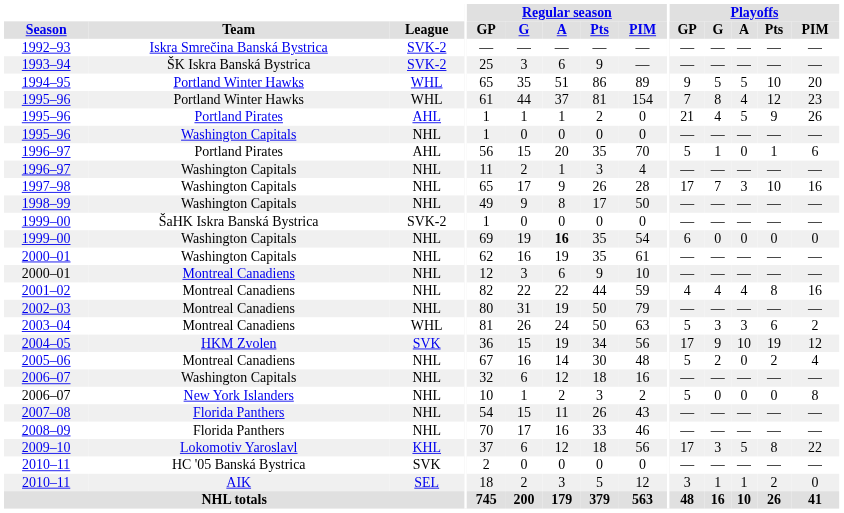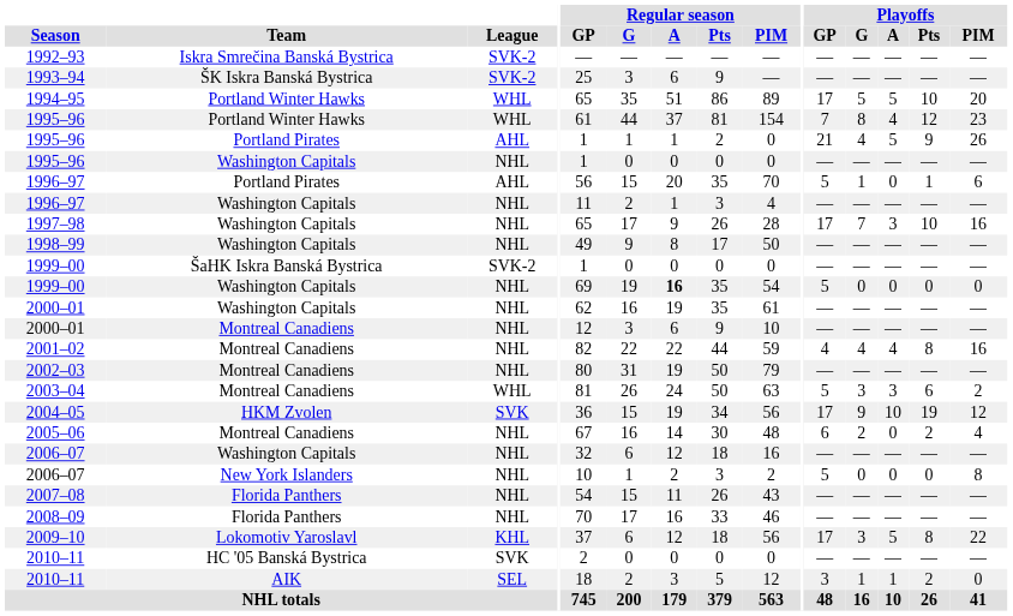 <table border="0" cellpadding="1" cellspacing="0" style="text-align:center; width:60em">
 <tr bgcolor="#e0e0e0">
 <th colspan="3" bgcolor="#ffffff"></th>
 <th rowspan="100" bgcolor="#ffffff"></th>
 <th colspan="5"><a href='#'>Regular season</a></th>
 <th rowspan="100" bgcolor="#ffffff"></th>
 <th colspan="5"><a href='#'>Playoffs</a></th>
 </tr>
 <tr bgcolor="#e0e0e0">
 <th><a href='#'>Season</a></th>
 <th>Team</th>
 <th>League</th>
 <th>GP</th>
 <th><a href='#'>G</a></th>
 <th><a href='#'>A</a></th>
 <th><a href='#'>Pts</a></th>
 <th><a href='#'>PIM</a></th>
 <th>GP</th>
 <th>G</th>
 <th>A</th>
 <th>Pts</th>
 <th>PIM</th>
 </tr>
 <tr>
 <td><a href='#'>1992–93</a></td>
 <td><a href='#'>Iskra Smrečina Banská Bystrica</a></td>
 <td><a href='#'>SVK-2</a></td>
 <td>—</td>
 <td>—</td>
 <td>—</td>
 <td>—</td>
 <td>—</td>
 <td>—</td>
 <td>—</td>
 <td>—</td>
 <td>—</td>
 <td>—</td>
 </tr>
 <tr bgcolor="#f0f0f0">
 <td><a href='#'>1993–94</a></td>
 <td>ŠK Iskra Banská Bystrica</td>
 <td><a href='#'>SVK-2</a></td>
 <td>25</td>
 <td>3</td>
 <td>6</td>
 <td>9</td>
 <td>—</td>
 <td>—</td>
 <td>—</td>
 <td>—</td>
 <td>—</td>
 <td>—</td>
 </tr>
 <tr>
 <td><a href='#'>1994–95</a></td>
 <td><a href='#'>Portland Winter Hawks</a></td>
 <td><a href='#'>WHL</a></td>
 <td>65</td>
 <td>35</td>
 <td>51</td>
 <td>86</td>
 <td>89</td>
-<td>9</td>
+<td>17</td>
 <td>5</td>
 <td>5</td>
 <td>10</td>
 <td>20</td>
 </tr>
 <tr bgcolor="#f0f0f0">
 <td><a href='#'>1995–96</a></td>
 <td>Portland Winter Hawks</td>
 <td>WHL</td>
 <td>61</td>
 <td>44</td>
 <td>37</td>
 <td>81</td>
 <td>154</td>
 <td>7</td>
 <td>8</td>
 <td>4</td>
 <td>12</td>
 <td>23</td>
 </tr>
 <tr>
 <td><a href='#'>1995–96</a></td>
 <td><a href='#'>Portland Pirates</a></td>
 <td><a href='#'>AHL</a></td>
 <td>1</td>
 <td>1</td>
 <td>1</td>
 <td>2</td>
 <td>0</td>
 <td>21</td>
 <td>4</td>
 <td>5</td>
 <td>9</td>
 <td>26</td>
 </tr>
 <tr bgcolor="#f0f0f0">
 <td><a href='#'>1995–96</a></td>
 <td><a href='#'>Washington Capitals</a></td>
 <td>NHL</td>
 <td>1</td>
 <td>0</td>
 <td>0</td>
 <td>0</td>
 <td>0</td>
 <td>—</td>
 <td>—</td>
 <td>—</td>
 <td>—</td>
 <td>—</td>
 </tr>
 <tr>
 <td><a href='#'>1996–97</a></td>
 <td>Portland Pirates</td>
 <td>AHL</td>
 <td>56</td>
 <td>15</td>
 <td>20</td>
 <td>35</td>
 <td>70</td>
 <td>5</td>
 <td>1</td>
 <td>0</td>
 <td>1</td>
 <td>6</td>
 </tr>
 <tr bgcolor="#f0f0f0">
 <td><a href='#'>1996–97</a></td>
 <td>Washington Capitals</td>
 <td>NHL</td>
 <td>11</td>
 <td>2</td>
 <td>1</td>
 <td>3</td>
 <td>4</td>
 <td>—</td>
 <td>—</td>
 <td>—</td>
 <td>—</td>
 <td>—</td>
 </tr>
 <tr>
 <td><a href='#'>1997–98</a></td>
 <td>Washington Capitals</td>
 <td>NHL</td>
 <td>65</td>
 <td>17</td>
 <td>9</td>
 <td>26</td>
 <td>28</td>
 <td>17</td>
 <td>7</td>
 <td>3</td>
 <td>10</td>
 <td>16</td>
 </tr>
 <tr bgcolor="#f0f0f0">
 <td><a href='#'>1998–99</a></td>
 <td>Washington Capitals</td>
 <td>NHL</td>
 <td>49</td>
 <td>9</td>
 <td>8</td>
 <td>17</td>
 <td>50</td>
 <td>—</td>
 <td>—</td>
 <td>—</td>
 <td>—</td>
 <td>—</td>
 </tr>
 <tr>
 <td><a href='#'>1999–00</a></td>
 <td>ŠaHK Iskra Banská Bystrica</td>
 <td>SVK-2</td>
 <td>1</td>
 <td>0</td>
 <td>0</td>
 <td>0</td>
 <td>0</td>
 <td>—</td>
 <td>—</td>
 <td>—</td>
 <td>—</td>
 <td>—</td>
 </tr>
 <tr bgcolor="#f0f0f0">
 <td><a href='#'>1999–00</a></td>
 <td>Washington Capitals</td>
 <td>NHL</td>
 <td>69</td>
 <td>19</td>
 <td><strong>16</strong></td>
 <td>35</td>
 <td>54</td>
-<td>6</td>
+<td>5</td>
 <td>0</td>
 <td>0</td>
 <td>0</td>
 <td>0</td>
 </tr>
 <tr>
 <td><a href='#'>2000–01</a></td>
 <td>Washington Capitals</td>
 <td>NHL</td>
 <td>62</td>
 <td>16</td>
 <td>19</td>
 <td>35</td>
 <td>61</td>
 <td>—</td>
 <td>—</td>
 <td>—</td>
 <td>—</td>
 <td>—</td>
 </tr>
 <tr bgcolor="#f0f0f0">
 <td>2000–01</td>
 <td><a href='#'>Montreal Canadiens</a></td>
 <td>NHL</td>
 <td>12</td>
 <td>3</td>
 <td>6</td>
 <td>9</td>
 <td>10</td>
 <td>—</td>
 <td>—</td>
 <td>—</td>
 <td>—</td>
 <td>—</td>
 </tr>
 <tr>
 <td><a href='#'>2001–02</a></td>
 <td>Montreal Canadiens</td>
 <td>NHL</td>
 <td>82</td>
 <td>22</td>
 <td>22</td>
 <td>44</td>
 <td>59</td>
 <td>4</td>
 <td>4</td>
 <td>4</td>
 <td>8</td>
 <td>16</td>
 </tr>
 <tr bgcolor="#f0f0f0">
 <td><a href='#'>2002–03</a></td>
 <td>Montreal Canadiens</td>
 <td>NHL</td>
 <td>80</td>
 <td>31</td>
 <td>19</td>
 <td>50</td>
 <td>79</td>
 <td>—</td>
 <td>—</td>
 <td>—</td>
 <td>—</td>
 <td>—</td>
 </tr>
 <tr>
 <td><a href='#'>2003–04</a></td>
 <td>Montreal Canadiens</td>
 <td>WHL</td>
 <td>81</td>
 <td>26</td>
 <td>24</td>
 <td>50</td>
 <td>63</td>
 <td>5</td>
 <td>3</td>
 <td>3</td>
 <td>6</td>
 <td>2</td>
 </tr>
 <tr bgcolor="#f0f0f0">
 <td><a href='#'>2004–05</a></td>
 <td><a href='#'>HKM Zvolen</a></td>
 <td><a href='#'>SVK</a></td>
 <td>36</td>
 <td>15</td>
 <td>19</td>
 <td>34</td>
 <td>56</td>
 <td>17</td>
 <td>9</td>
 <td>10</td>
 <td>19</td>
 <td>12</td>
 </tr>
 <tr>
 <td><a href='#'>2005–06</a></td>
 <td>Montreal Canadiens</td>
 <td>NHL</td>
 <td>67</td>
 <td>16</td>
 <td>14</td>
 <td>30</td>
 <td>48</td>
-<td>5</td>
+<td>6</td>
 <td>2</td>
 <td>0</td>
 <td>2</td>
 <td>4</td>
 </tr>
 <tr bgcolor="#f0f0f0">
 <td><a href='#'>2006–07</a></td>
 <td>Washington Capitals</td>
 <td>NHL</td>
 <td>32</td>
 <td>6</td>
 <td>12</td>
 <td>18</td>
 <td>16</td>
 <td>—</td>
 <td>—</td>
 <td>—</td>
 <td>—</td>
 <td>—</td>
 </tr>
 <tr>
 <td>2006–07</td>
 <td><a href='#'>New York Islanders</a></td>
 <td>NHL</td>
 <td>10</td>
 <td>1</td>
 <td>2</td>
 <td>3</td>
 <td>2</td>
 <td>5</td>
 <td>0</td>
 <td>0</td>
 <td>0</td>
 <td>8</td>
 </tr>
 <tr bgcolor="#f0f0f0">
 <td><a href='#'>2007–08</a></td>
 <td><a href='#'>Florida Panthers</a></td>
 <td>NHL</td>
 <td>54</td>
 <td>15</td>
 <td>11</td>
 <td>26</td>
 <td>43</td>
 <td>—</td>
 <td>—</td>
 <td>—</td>
 <td>—</td>
 <td>—</td>
 </tr>
 <tr>
 <td><a href='#'>2008–09</a></td>
 <td>Florida Panthers</td>
 <td>NHL</td>
 <td>70</td>
 <td>17</td>
 <td>16</td>
 <td>33</td>
 <td>46</td>
 <td>—</td>
 <td>—</td>
 <td>—</td>
 <td>—</td>
 <td>—</td>
 </tr>
 <tr bgcolor="#f0f0f0">
 <td><a href='#'>2009–10</a></td>
 <td><a href='#'>Lokomotiv Yaroslavl</a></td>
 <td><a href='#'>KHL</a></td>
 <td>37</td>
 <td>6</td>
 <td>12</td>
 <td>18</td>
 <td>56</td>
 <td>17</td>
 <td>3</td>
 <td>5</td>
 <td>8</td>
 <td>22</td>
 </tr>
 <tr>
 <td><a href='#'>2010–11</a></td>
 <td>HC '05 Banská Bystrica</td>
 <td>SVK</td>
 <td>2</td>
 <td>0</td>
 <td>0</td>
 <td>0</td>
 <td>0</td>
 <td>—</td>
 <td>—</td>
 <td>—</td>
 <td>—</td>
 <td>—</td>
 </tr>
 <tr bgcolor="#f0f0f0">
 <td><a href='#'>2010–11</a></td>
 <td><a href='#'>AIK</a></td>
 <td><a href='#'>SEL</a></td>
 <td>18</td>
 <td>2</td>
 <td>3</td>
 <td>5</td>
 <td>12</td>
 <td>3</td>
 <td>1</td>
 <td>1</td>
 <td>2</td>
 <td>0</td>
 </tr>
 <tr bgcolor="#e0e0e0">
 <th colspan="3">NHL totals</th>
 <th>745</th>
 <th>200</th>
 <th>179</th>
 <th>379</th>
 <th>563</th>
 <th>48</th>
 <th>16</th>
 <th>10</th>
 <th>26</th>
 <th>41</th>
 </tr>
 </table>
